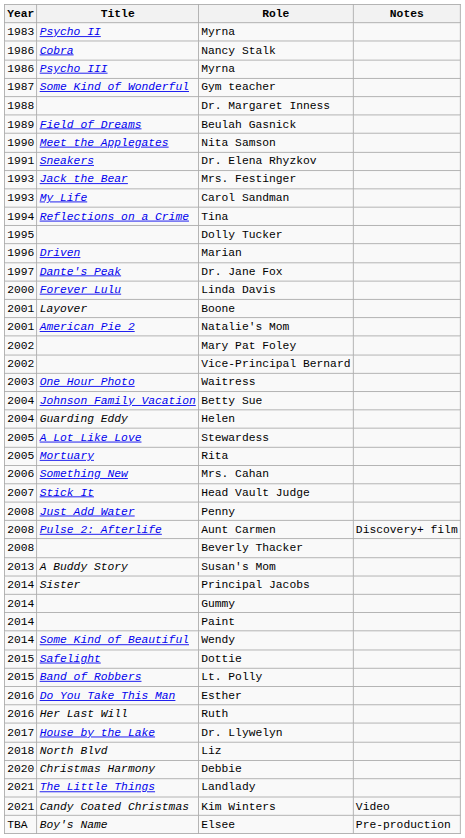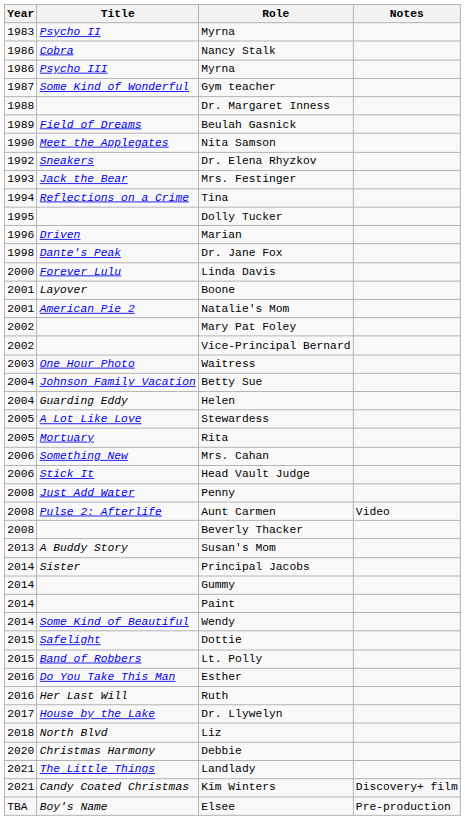 <table class="wikitable sortable">
 <tr>
 <th>Year</th>
 <th>Title</th>
 <th>Role</th>
 <th class="unsortable">Notes</th>
 </tr>
 <tr>
 <td>1983</td>
 <td><em><a href='#'>Psycho II</a></em></td>
 <td>Myrna</td>
 <td></td>
 </tr>
 <tr>
 <td>1986</td>
 <td><em><a href='#'>Cobra</a></em></td>
 <td>Nancy Stalk</td>
 <td></td>
 </tr>
 <tr>
 <td>1986</td>
 <td><em><a href='#'>Psycho III</a></em></td>
 <td>Myrna</td>
 <td></td>
 </tr>
 <tr>
 <td>1987</td>
 <td><em><a href='#'>Some Kind of Wonderful</a> </em></td>
 <td>Gym teacher</td>
 <td></td>
 </tr>
 <tr>
 <td>1988</td>
 <td><em></em></td>
 <td>Dr. Margaret Inness</td>
 <td></td>
 </tr>
 <tr>
 <td>1989</td>
 <td><em><a href='#'>Field of Dreams</a></em></td>
 <td>Beulah Gasnick</td>
 <td></td>
 </tr>
 <tr>
 <td>1990</td>
 <td><em><a href='#'>Meet the Applegates</a></em></td>
 <td>Nita Samson</td>
 <td></td>
 </tr>
 <tr>
-<td>1991</td>
+<td>1992</td>
 <td><em><a href='#'>Sneakers</a></em></td>
 <td>Dr. Elena Rhyzkov</td>
 <td></td>
 </tr>
 <tr>
 <td>1993</td>
 <td><em><a href='#'>Jack the Bear</a></em></td>
 <td>Mrs. Festinger</td>
-<td></td>
-</tr>
-<tr>
-<td>1993</td>
-<td><em><a href='#'>My Life</a></em></td>
-<td>Carol Sandman</td>
 <td></td>
 </tr>
 <tr>
 <td>1994</td>
 <td><em><a href='#'>Reflections on a Crime</a></em></td>
 <td>Tina</td>
 <td></td>
 </tr>
 <tr>
 <td>1995</td>
 <td><em></em></td>
 <td>Dolly Tucker</td>
 <td></td>
 </tr>
 <tr>
 <td>1996</td>
 <td><em><a href='#'>Driven</a></em></td>
 <td>Marian</td>
 <td></td>
 </tr>
 <tr>
-<td>1997</td>
+<td>1998</td>
 <td><em><a href='#'>Dante's Peak</a></em></td>
 <td>Dr. Jane Fox</td>
 <td></td>
 </tr>
 <tr>
 <td>2000</td>
 <td><em><a href='#'>Forever Lulu</a></em></td>
 <td>Linda Davis</td>
 <td></td>
 </tr>
 <tr>
 <td>2001</td>
 <td><em>Layover</em></td>
 <td>Boone</td>
 <td></td>
 </tr>
 <tr>
 <td>2001</td>
 <td><em><a href='#'>American Pie 2</a></em></td>
 <td>Natalie's Mom</td>
 <td></td>
 </tr>
 <tr>
 <td>2002</td>
 <td><em></em></td>
 <td>Mary Pat Foley</td>
 <td></td>
 </tr>
 <tr>
 <td>2002</td>
 <td><em></em></td>
 <td>Vice-Principal Bernard</td>
 <td></td>
 </tr>
 <tr>
 <td>2003</td>
 <td><em><a href='#'>One Hour Photo</a></em></td>
 <td>Waitress</td>
 <td></td>
 </tr>
 <tr>
 <td>2004</td>
 <td><em><a href='#'>Johnson Family Vacation</a></em></td>
 <td>Betty Sue</td>
 <td></td>
 </tr>
 <tr>
 <td>2004</td>
 <td><em>Guarding Eddy</em></td>
 <td>Helen</td>
 <td></td>
 </tr>
 <tr>
 <td>2005</td>
 <td><em><a href='#'>A Lot Like Love</a></em></td>
 <td>Stewardess</td>
 <td></td>
 </tr>
 <tr>
 <td>2005</td>
 <td><em><a href='#'>Mortuary</a></em></td>
 <td>Rita</td>
 <td></td>
 </tr>
 <tr>
 <td>2006</td>
 <td><em><a href='#'>Something New</a></em></td>
 <td>Mrs. Cahan</td>
 <td></td>
 </tr>
 <tr>
-<td>2007</td>
+<td>2006</td>
 <td><em><a href='#'>Stick It</a></em></td>
 <td>Head Vault Judge</td>
 <td></td>
 </tr>
 <tr>
 <td>2008</td>
 <td><em><a href='#'>Just Add Water</a></em></td>
 <td>Penny</td>
 <td></td>
 </tr>
 <tr>
 <td>2008</td>
 <td><em><a href='#'>Pulse 2: Afterlife</a></em></td>
 <td>Aunt Carmen</td>
-<td>Discovery+ film</td>
+<td>Video</td>
 </tr>
 <tr>
 <td>2008</td>
 <td><em></em></td>
 <td>Beverly Thacker</td>
 <td></td>
 </tr>
 <tr>
 <td>2013</td>
 <td><em>A Buddy Story</em></td>
 <td>Susan's Mom</td>
 <td></td>
 </tr>
 <tr>
 <td>2014</td>
 <td><em>Sister</em></td>
 <td>Principal Jacobs</td>
 <td></td>
 </tr>
 <tr>
 <td>2014</td>
 <td><em></em></td>
 <td>Gummy</td>
 <td></td>
 </tr>
 <tr>
 <td>2014</td>
 <td><em></em></td>
 <td>Paint</td>
 <td></td>
 </tr>
 <tr>
 <td>2014</td>
 <td><em><a href='#'>Some Kind of Beautiful</a></em></td>
 <td>Wendy</td>
 <td></td>
 </tr>
 <tr>
 <td>2015</td>
 <td><em><a href='#'>Safelight</a></em></td>
 <td>Dottie</td>
 <td></td>
 </tr>
 <tr>
 <td>2015</td>
 <td><em><a href='#'>Band of Robbers</a></em></td>
 <td>Lt. Polly</td>
 <td></td>
 </tr>
 <tr>
 <td>2016</td>
 <td><em><a href='#'>Do You Take This Man</a></em></td>
 <td>Esther</td>
 <td></td>
 </tr>
 <tr>
 <td>2016</td>
 <td><em>Her Last Will</em></td>
 <td>Ruth</td>
 <td></td>
 </tr>
 <tr>
 <td>2017</td>
 <td><em><a href='#'>House by the Lake</a></em></td>
 <td>Dr. Llywelyn</td>
 <td></td>
 </tr>
 <tr>
 <td>2018</td>
 <td><em>North Blvd</em></td>
 <td>Liz</td>
 <td></td>
 </tr>
 <tr>
 <td>2020</td>
 <td><em>Christmas Harmony</em></td>
 <td>Debbie</td>
 <td></td>
 </tr>
 <tr>
 <td>2021</td>
 <td><em><a href='#'>The Little Things</a></em></td>
 <td>Landlady</td>
 <td></td>
 </tr>
 <tr>
 <td>2021</td>
 <td><em>Candy Coated Christmas</em></td>
 <td>Kim Winters</td>
-<td>Video</td>
+<td>Discovery+ film</td>
 </tr>
 <tr>
 <td>TBA</td>
 <td><em>Boy's Name</em></td>
 <td>Elsee</td>
 <td>Pre-production</td>
 </tr>
 </table>
